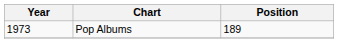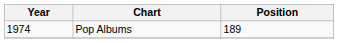 <table class="wikitable" width="500px">
 <tr>
 <th align="left">Year</th>
 <th align="left">Chart</th>
 <th align="left">Position</th>
 </tr>
 <tr>
-<td align="left">1973</td>
+<td align="left">1974</td>
 <td align="left">Pop Albums</td>
 <td align="left">189</td>
 </tr>
 <tr>
 </tr>
 </table>
